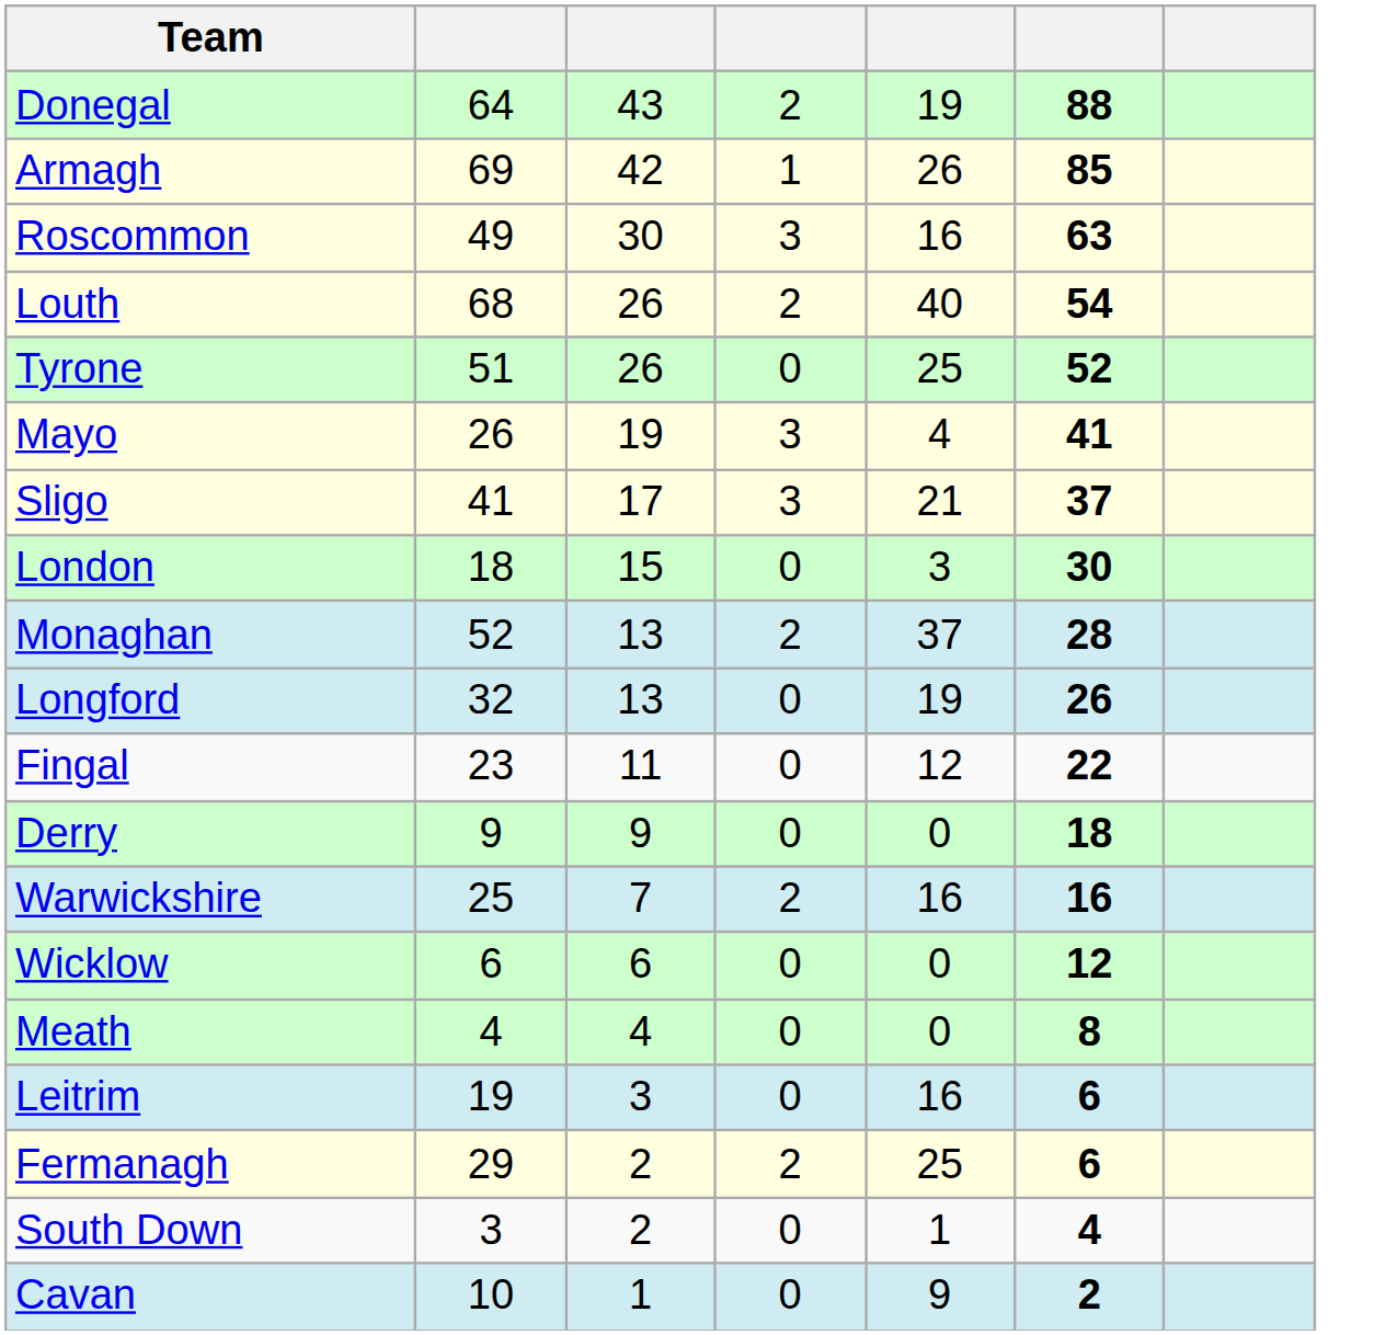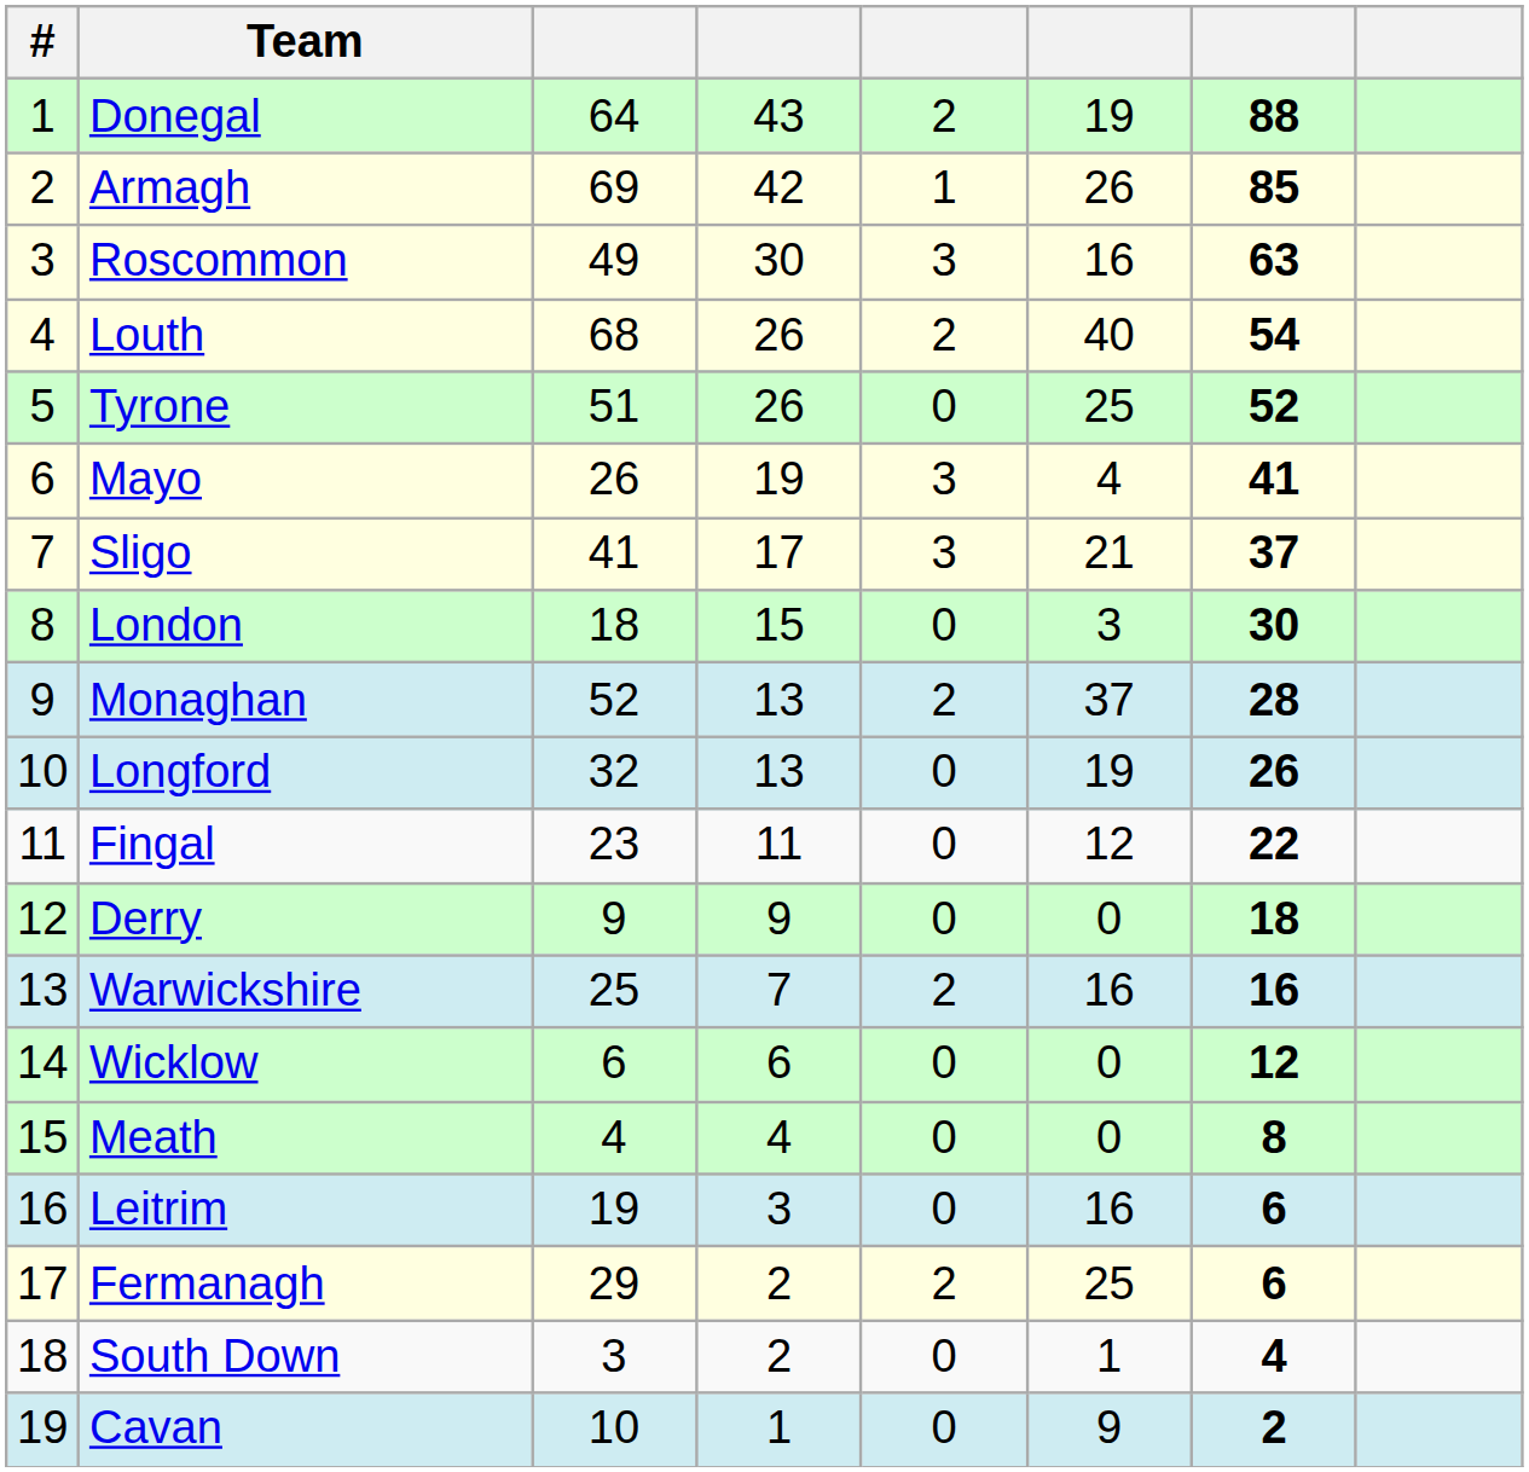 <table class="wikitable sortable"style="text-align:center">
 <tr>
+<th>#</th>
 <th width="150">Team</th>
 <th width="50"></th>
 <th width="50"></th>
 <th width="50"></th>
 <th width="50"></th>
 <th width="50"></th>
 <th width="50"></th>
 </tr>
 <tr style="background:#ccffcc">
+<td>1</td>
 <td style="text-align:left"> <a href='#'>Donegal</a></td>
 <td>64</td>
 <td>43</td>
 <td>2</td>
 <td>19</td>
 <td><strong>88</strong></td>
 <td></td>
 </tr>
 <tr style="background:#FFFFE0">
+<td>2</td>
 <td style="text-align:left"> <a href='#'>Armagh</a></td>
 <td>69</td>
 <td>42</td>
 <td>1</td>
 <td>26</td>
 <td><strong>85</strong></td>
 <td></td>
 </tr>
 <tr style="background:#FFFFE0">
+<td>3</td>
 <td style="text-align:left"> <a href='#'>Roscommon</a></td>
 <td>49</td>
 <td>30</td>
 <td>3</td>
 <td>16</td>
 <td><strong>63</strong></td>
 <td></td>
 </tr>
 <tr style="background:#FFFFE0">
+<td>4</td>
 <td style="text-align:left"> <a href='#'>Louth</a></td>
 <td>68</td>
 <td>26</td>
 <td>2</td>
 <td>40</td>
 <td><strong>54</strong></td>
 <td></td>
 </tr>
 <tr style="background:#ccffcc">
+<td>5</td>
 <td style="text-align:left"> <a href='#'>Tyrone</a></td>
 <td>51</td>
 <td>26</td>
 <td>0</td>
 <td>25</td>
 <td><strong>52</strong></td>
 <td></td>
 </tr>
 <tr style="background:#FFFFE0">
+<td>6</td>
 <td style="text-align:left"> <a href='#'>Mayo</a></td>
 <td>26</td>
 <td>19</td>
 <td>3</td>
 <td>4</td>
 <td><strong>41</strong></td>
 <td></td>
 </tr>
 <tr style="background:#FFFFE0">
+<td>7</td>
 <td style="text-align:left"> <a href='#'>Sligo</a></td>
 <td>41</td>
 <td>17</td>
 <td>3</td>
 <td>21</td>
 <td><strong>37</strong></td>
 <td></td>
 </tr>
 <tr style="background:#ccffcc">
+<td>8</td>
 <td style="text-align:left"> <a href='#'>London</a></td>
 <td>18</td>
 <td>15</td>
 <td>0</td>
 <td>3</td>
 <td><strong>30</strong></td>
 <td></td>
 </tr>
 <tr style="background:#CEECF2">
+<td>9</td>
 <td style="text-align:left"> <a href='#'>Monaghan</a></td>
 <td>52</td>
 <td>13</td>
 <td>2</td>
 <td>37</td>
 <td><strong>28</strong></td>
 <td></td>
 </tr>
 <tr style="background:#CEECF2">
+<td>10</td>
 <td style="text-align:left"> <a href='#'>Longford</a></td>
 <td>32</td>
 <td>13</td>
 <td>0</td>
 <td>19</td>
 <td><strong>26</strong></td>
 <td></td>
 </tr>
 <tr>
+<td>11</td>
 <td style="text-align:left"> <a href='#'>Fingal</a></td>
 <td>23</td>
 <td>11</td>
 <td>0</td>
 <td>12</td>
 <td><strong>22</strong></td>
 <td></td>
 </tr>
 <tr style="background:#ccffcc">
+<td>12</td>
 <td style="text-align:left"> <a href='#'>Derry</a></td>
 <td>9</td>
 <td>9</td>
 <td>0</td>
 <td>0</td>
 <td><strong>18</strong></td>
 <td></td>
 </tr>
 <tr style="background:#CEECF2">
+<td>13</td>
 <td style="text-align:left"> <a href='#'>Warwickshire</a></td>
 <td>25</td>
 <td>7</td>
 <td>2</td>
 <td>16</td>
 <td><strong>16</strong></td>
 <td></td>
 </tr>
 <tr style="background:#ccffcc">
+<td>14</td>
 <td style="text-align:left"> <a href='#'>Wicklow</a></td>
 <td>6</td>
 <td>6</td>
 <td>0</td>
 <td>0</td>
 <td><strong>12</strong></td>
 <td></td>
 </tr>
 <tr style="background:#ccffcc">
+<td>15</td>
 <td style="text-align:left"> <a href='#'>Meath</a></td>
 <td>4</td>
 <td>4</td>
 <td>0</td>
 <td>0</td>
 <td><strong>8</strong></td>
 <td></td>
 </tr>
 <tr style="background:#CEECF2">
+<td>16</td>
 <td style="text-align:left"> <a href='#'>Leitrim</a></td>
 <td>19</td>
 <td>3</td>
 <td>0</td>
 <td>16</td>
 <td><strong>6</strong></td>
 <td></td>
 </tr>
 <tr style="background:#FFFFE0">
+<td>17</td>
 <td style="text-align:left"> <a href='#'>Fermanagh</a></td>
 <td>29</td>
 <td>2</td>
 <td>2</td>
 <td>25</td>
 <td><strong>6</strong></td>
 <td></td>
 </tr>
 <tr>
+<td>18</td>
 <td style="text-align:left"> <a href='#'>South Down</a></td>
 <td>3</td>
 <td>2</td>
 <td>0</td>
 <td>1</td>
 <td><strong>4</strong></td>
 <td></td>
 </tr>
 <tr style="background:#CEECF2">
+<td>19</td>
 <td style="text-align:left"> <a href='#'>Cavan</a></td>
 <td>10</td>
 <td>1</td>
 <td>0</td>
 <td>9</td>
 <td><strong>2</strong></td>
 <td></td>
 </tr>
 </table>
